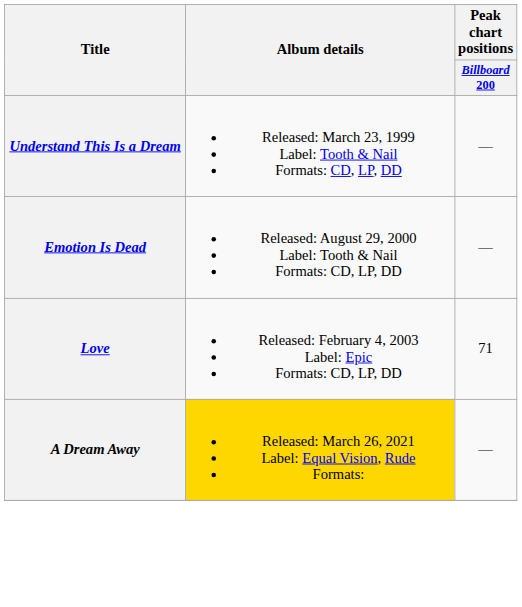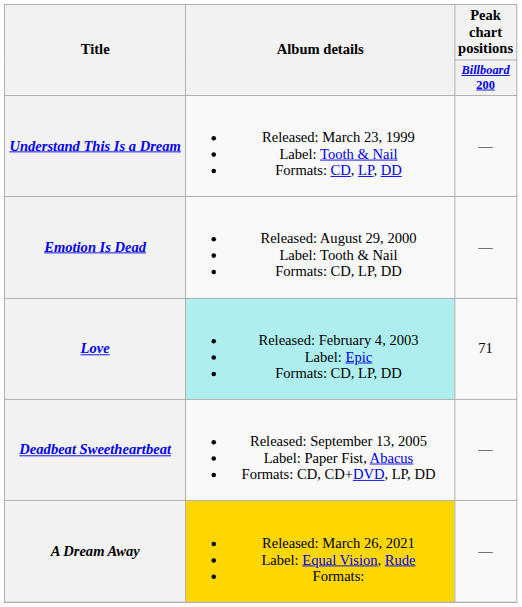 <table class="wikitable plainrowheaders" style="text-align:center;">
 <tr>
 <th scope="col" rowspan="2" style="width:12em;">Title</th>
 <th scope="col" rowspan="2" style="width:18em;">Album details</th>
 <th scope="col">Peak chart positions</th>
 </tr>
 <tr>
 <th scope="col" style="width:3em;font-size:85%"><a href='#'><em>Billboard</em> 200</a><br></th>
 </tr>
 <tr>
 <th scope="row"><em><a href='#'>Understand This Is a Dream</a></em></th>
 <td><br><ul><li>Released: March 23, 1999 </li><li>Label: <a href='#'>Tooth & Nail</a></li><li>Formats: <a href='#'>CD</a>, <a href='#'>LP</a>, <a href='#'>DD</a></li></ul></td>
 <td>—</td>
 </tr>
 <tr>
 <th scope="row"><em><a href='#'>Emotion Is Dead</a></em></th>
 <td><br><ul><li>Released: August 29, 2000 </li><li>Label: Tooth & Nail</li><li>Formats: CD, LP, DD</li></ul></td>
 <td>—</td>
 </tr>
 <tr>
 <th scope="row"><em><a href='#'>Love</a></em></th>
-<td><br><ul><li>Released: February 4, 2003 </li><li>Label: <a href='#'>Epic</a></li><li>Formats: CD, LP, DD</li></ul></td>
+<td style="background: paleturquoise;"><br><ul><li>Released: February 4, 2003 </li><li>Label: <a href='#'>Epic</a></li><li>Formats: CD, LP, DD</li></ul></td>
 <td>71</td>
+</tr>
+<tr>
+<th scope="row"><em><a href='#'>Deadbeat Sweetheartbeat</a></em></th>
+<td><br><ul><li>Released: September 13, 2005 </li><li>Label: Paper Fist, <a href='#'>Abacus</a></li><li>Formats: CD, CD+<a href='#'>DVD</a>, LP, DD</li></ul></td>
+<td>—</td>
 </tr>
 <tr>
 <th scope="row"><em>A Dream Away</em></th>
 <td style="background: gold;"><br><ul><li>Released: March 26, 2021 </li><li>Label: <a href='#'>Equal Vision</a>, <a href='#'>Rude</a></li><li>Formats:</li></ul></td>
 <td>—</td>
 </tr>
 <tr>
 </tr>
 </table>
